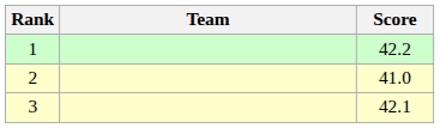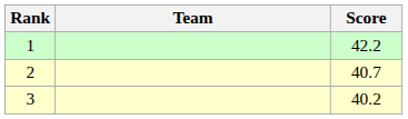 <table class=wikitable style="text-align:center">
 <tr>
 <th width=40>Rank</th>
 <th width=250>Team</th>
 <th width=60>Score</th>
 </tr>
 <tr bgcolor="ccffcc">
 <td>1</td>
 <td align=left></td>
 <td>42.2</td>
 </tr>
 <tr bgcolor="ffffcc">
 <td>2</td>
 <td align=left></td>
-<td>41.0</td>
+<td>40.7</td>
 </tr>
 <tr bgcolor="ffffcc">
 <td>3</td>
 <td align=left></td>
-<td>42.1</td>
+<td>40.2</td>
 </tr>
 </table>
